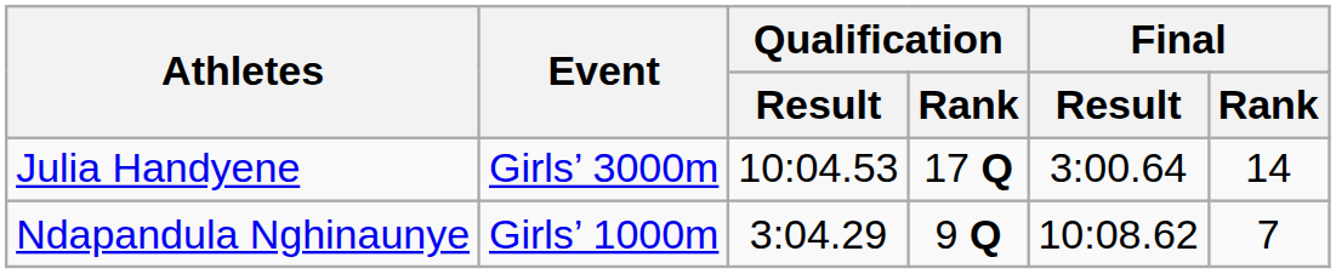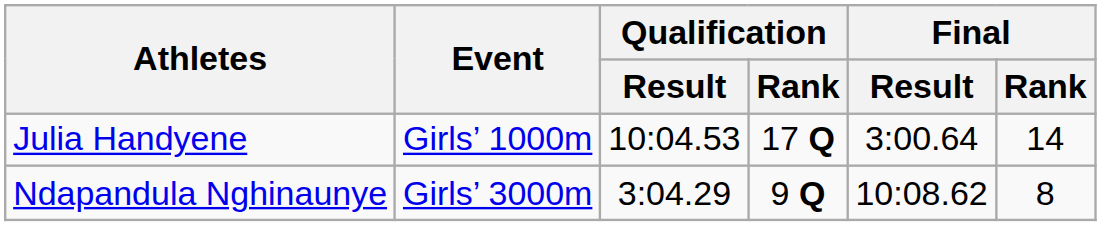 <table class="wikitable" border="1" style="font-size:90%">
 <tr>
 <th rowspan=2>Athletes</th>
 <th rowspan=2>Event</th>
 <th colspan=2>Qualification</th>
 <th colspan=2>Final</th>
 </tr>
 <tr>
 <th>Result</th>
 <th>Rank</th>
 <th>Result</th>
 <th>Rank</th>
 </tr>
 <tr>
 <td><a href='#'>Julia Handyene</a></td>
-<td><a href='#'>Girls’ 3000m</a></td>
+<td><a href='#'>Girls’ 1000m</a></td>
 <td align=center>10:04.53</td>
 <td align=center>17 <strong>Q</strong></td>
 <td align=center>3:00.64</td>
 <td align=center>14</td>
 </tr>
 <tr>
 <td><a href='#'>Ndapandula Nghinaunye</a></td>
-<td><a href='#'>Girls’ 1000m</a></td>
+<td><a href='#'>Girls’ 3000m</a></td>
 <td align=center>3:04.29</td>
 <td align=center>9 <strong>Q</strong></td>
 <td align=center>10:08.62</td>
-<td align=center>7</td>
+<td align=center>8</td>
 </tr>
 </table>
